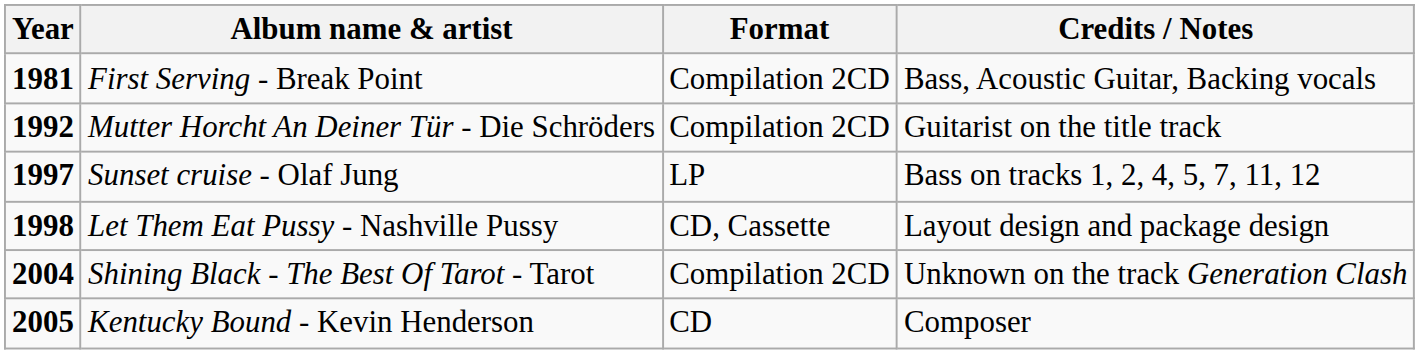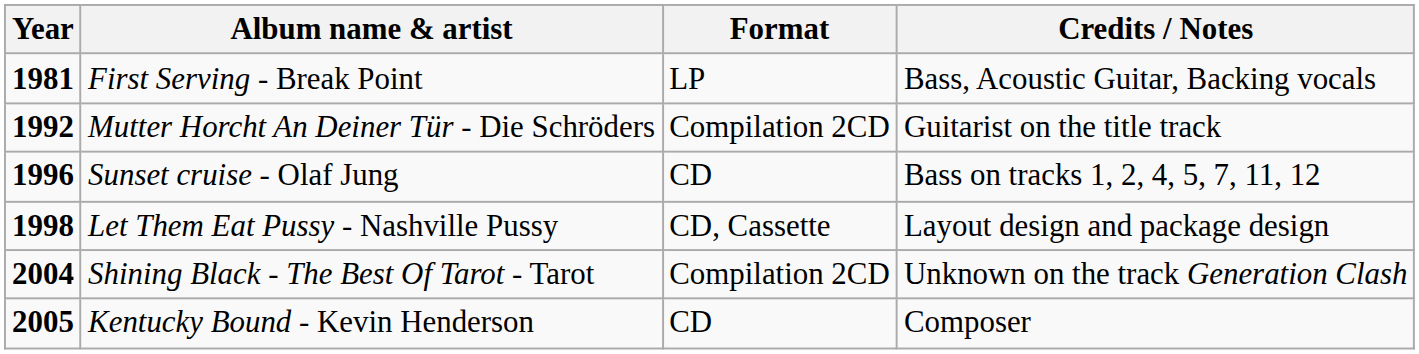 <table class="wikitable">
 <tr>
 <th>Year</th>
 <th>Album name & artist</th>
 <th>Format</th>
 <th>Credits / Notes</th>
 </tr>
 <tr>
 <td><strong>1981</strong></td>
 <td><em>First Serving</em> - Break Point</td>
-<td>Compilation 2CD</td>
+<td>LP</td>
 <td>Bass, Acoustic Guitar, Backing vocals</td>
 </tr>
 <tr>
 <td><strong>1992</strong></td>
 <td><em>Mutter Horcht An Deiner Tür</em> - Die Schröders</td>
 <td>Compilation 2CD</td>
 <td>Guitarist on the title track</td>
 </tr>
 <tr>
-<td><strong>1997</strong></td>
+<td><strong>1996</strong></td>
 <td><em>Sunset cruise</em> - Olaf Jung</td>
-<td>LP</td>
+<td>CD</td>
 <td>Bass on tracks 1, 2, 4, 5, 7, 11, 12</td>
 </tr>
 <tr>
 <td><strong>1998</strong></td>
 <td><em>Let Them Eat Pussy</em> - Nashville Pussy</td>
 <td>CD, Cassette</td>
 <td>Layout design and package design</td>
 </tr>
 <tr>
 <td><strong>2004</strong></td>
 <td><em>Shining Black - The Best Of Tarot</em> - Tarot</td>
 <td>Compilation 2CD</td>
 <td>Unknown on the track <em>Generation Clash</em></td>
 </tr>
 <tr>
 <td><strong>2005</strong></td>
 <td><em>Kentucky Bound</em> - Kevin Henderson</td>
 <td>CD</td>
 <td>Composer</td>
 </tr>
 </table>
